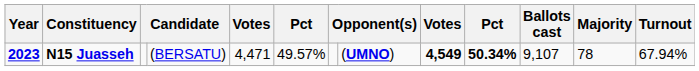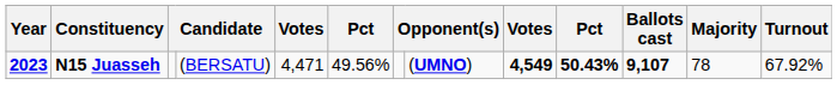 <table class="wikitable" style="margin:0.5em ; font-size:95%">
 <tr>
 <th>Year</th>
 <th>Constituency</th>
 <th colspan=2>Candidate</th>
 <th>Votes</th>
 <th>Pct</th>
 <th colspan=2>Opponent(s)</th>
 <th>Votes</th>
 <th>Pct</th>
 <th>Ballots cast</th>
 <th>Majority</th>
 <th>Turnout</th>
 </tr>
 <tr>
 <td><strong><a href='#'>2023</a></strong></td>
 <td><strong>N15 <a href='#'>Juasseh</a></strong></td>
 <td bgcolor=></td>
 <td> (<a href='#'>BERSATU</a>)</td>
 <td align=right>4,471</td>
-<td>49.57%</td>
+<td>49.56%</td>
 <td></td>
 <td> (<a href='#'><strong>UMNO</strong></a>)</td>
 <td align=right><strong>4,549</strong></td>
-<td><strong>50.34%</strong></td>
-<td>9,107</td>
+<td><strong>50.43%</strong></td>
+<td><strong>9,107</strong></td>
 <td>78</td>
-<td>67.94%</td>
+<td>67.92%</td>
 </tr>
 </table>
